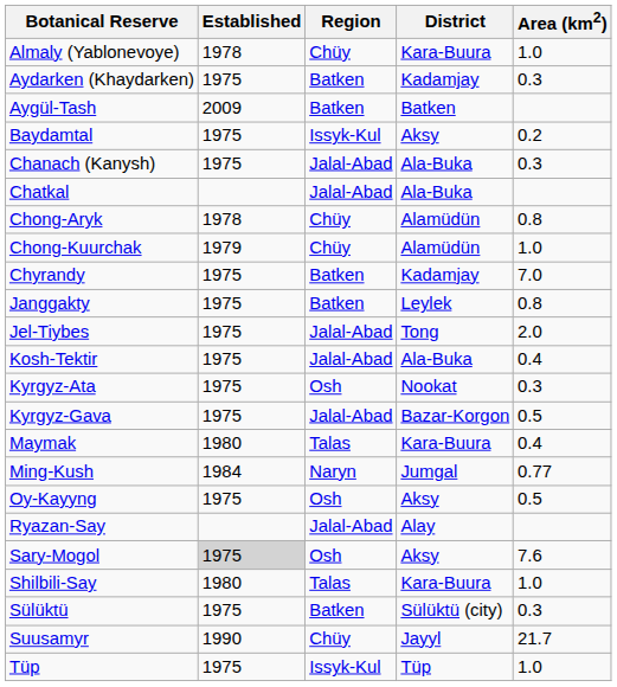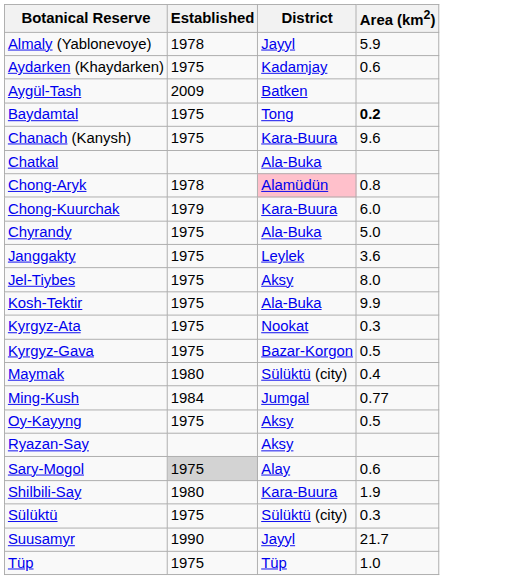 <table class="wikitable sortable">
 <tr>
 <th>Botanical Reserve</th>
 <th>Established</th>
-<th>Region</th>
 <th>District</th>
 <th>Area (km<sup>2</sup>)</th>
 </tr>
 <tr>
 <td><a href='#'>Almaly</a> (Yablonevoye)</td>
 <td>1978</td>
-<td><a href='#'>Chüy</a></td>
-<td><a href='#'>Kara-Buura</a></td>
-<td>1.0</td>
+<td><a href='#'>Jayyl</a></td>
+<td>5.9</td>
 </tr>
 <tr>
 <td><a href='#'>Aydarken</a> (Khaydarken)</td>
 <td>1975</td>
-<td><a href='#'>Batken</a></td>
 <td><a href='#'>Kadamjay</a></td>
-<td>0.3</td>
+<td>0.6</td>
 </tr>
 <tr>
 <td><a href='#'>Aygül-Tash</a></td>
 <td>2009</td>
-<td><a href='#'>Batken</a></td>
 <td><a href='#'>Batken</a></td>
 <td></td>
 </tr>
 <tr>
 <td><a href='#'>Baydamtal</a></td>
 <td>1975</td>
-<td><a href='#'>Issyk-Kul</a></td>
-<td><a href='#'>Aksy</a></td>
-<td>0.2</td>
+<td><a href='#'>Tong</a></td>
+<td><strong>0.2</strong></td>
 </tr>
 <tr>
 <td><a href='#'>Chanach</a> (Kanysh)</td>
 <td>1975</td>
-<td><a href='#'>Jalal-Abad</a></td>
-<td><a href='#'>Ala-Buka</a></td>
-<td>0.3</td>
+<td><a href='#'>Kara-Buura</a></td>
+<td>9.6</td>
 </tr>
 <tr>
 <td><a href='#'>Chatkal</a></td>
 <td></td>
-<td><a href='#'>Jalal-Abad</a></td>
 <td><a href='#'>Ala-Buka</a></td>
 <td></td>
 </tr>
 <tr>
 <td><a href='#'>Chong-Aryk</a></td>
 <td>1978</td>
-<td><a href='#'>Chüy</a></td>
-<td><a href='#'>Alamüdün</a></td>
+<td style="background: pink;"><a href='#'>Alamüdün</a></td>
 <td>0.8</td>
 </tr>
 <tr>
 <td><a href='#'>Chong-Kuurchak</a></td>
 <td>1979</td>
-<td><a href='#'>Chüy</a></td>
-<td><a href='#'>Alamüdün</a></td>
-<td>1.0</td>
+<td><a href='#'>Kara-Buura</a></td>
+<td>6.0</td>
 </tr>
 <tr>
 <td><a href='#'>Chyrandy</a></td>
 <td>1975</td>
-<td><a href='#'>Batken</a></td>
-<td><a href='#'>Kadamjay</a></td>
-<td>7.0</td>
+<td><a href='#'>Ala-Buka</a></td>
+<td>5.0</td>
 </tr>
 <tr>
 <td><a href='#'>Janggakty</a></td>
 <td>1975</td>
-<td><a href='#'>Batken</a></td>
 <td><a href='#'>Leylek</a></td>
-<td>0.8</td>
+<td>3.6</td>
 </tr>
 <tr>
 <td><a href='#'>Jel-Tiybes</a></td>
 <td>1975</td>
-<td><a href='#'>Jalal-Abad</a></td>
-<td><a href='#'>Tong</a></td>
-<td>2.0</td>
+<td><a href='#'>Aksy</a></td>
+<td>8.0</td>
 </tr>
 <tr>
 <td><a href='#'>Kosh-Tektir</a></td>
 <td>1975</td>
-<td><a href='#'>Jalal-Abad</a></td>
 <td><a href='#'>Ala-Buka</a></td>
-<td>0.4</td>
+<td>9.9</td>
 </tr>
 <tr>
 <td><a href='#'>Kyrgyz-Ata</a></td>
 <td>1975</td>
-<td><a href='#'>Osh</a></td>
 <td><a href='#'>Nookat</a></td>
 <td>0.3</td>
 </tr>
 <tr>
 <td><a href='#'>Kyrgyz-Gava</a></td>
 <td>1975</td>
-<td><a href='#'>Jalal-Abad</a></td>
 <td><a href='#'>Bazar-Korgon</a></td>
 <td>0.5</td>
 </tr>
 <tr>
 <td><a href='#'>Maymak</a></td>
 <td>1980</td>
-<td><a href='#'>Talas</a></td>
-<td><a href='#'>Kara-Buura</a></td>
+<td><a href='#'>Sülüktü</a> (city)</td>
 <td>0.4</td>
 </tr>
 <tr>
 <td><a href='#'>Ming-Kush</a></td>
 <td>1984</td>
-<td><a href='#'>Naryn</a></td>
 <td><a href='#'>Jumgal</a></td>
 <td>0.77</td>
 </tr>
 <tr>
 <td><a href='#'>Oy-Kayyng</a></td>
 <td>1975</td>
-<td><a href='#'>Osh</a></td>
 <td><a href='#'>Aksy</a></td>
 <td>0.5</td>
 </tr>
 <tr>
 <td><a href='#'>Ryazan-Say</a></td>
 <td></td>
-<td><a href='#'>Jalal-Abad</a></td>
-<td><a href='#'>Alay</a></td>
+<td><a href='#'>Aksy</a></td>
 <td></td>
 </tr>
 <tr>
 <td><a href='#'>Sary-Mogol</a></td>
 <td style="background: lightgrey;">1975</td>
-<td><a href='#'>Osh</a></td>
-<td><a href='#'>Aksy</a></td>
-<td>7.6</td>
+<td><a href='#'>Alay</a></td>
+<td>0.6</td>
 </tr>
 <tr>
 <td><a href='#'>Shilbili-Say</a></td>
 <td>1980</td>
-<td><a href='#'>Talas</a></td>
 <td><a href='#'>Kara-Buura</a></td>
-<td>1.0</td>
+<td>1.9</td>
 </tr>
 <tr>
 <td><a href='#'>Sülüktü</a></td>
 <td>1975</td>
-<td><a href='#'>Batken</a></td>
 <td><a href='#'>Sülüktü</a> (city)</td>
 <td>0.3</td>
 </tr>
 <tr>
 <td><a href='#'>Suusamyr</a></td>
 <td>1990</td>
-<td><a href='#'>Chüy</a></td>
 <td><a href='#'>Jayyl</a></td>
 <td>21.7</td>
 </tr>
 <tr>
 <td><a href='#'>Tüp</a></td>
 <td>1975</td>
-<td><a href='#'>Issyk-Kul</a></td>
 <td><a href='#'>Tüp</a></td>
 <td>1.0</td>
 </tr>
 </table>
